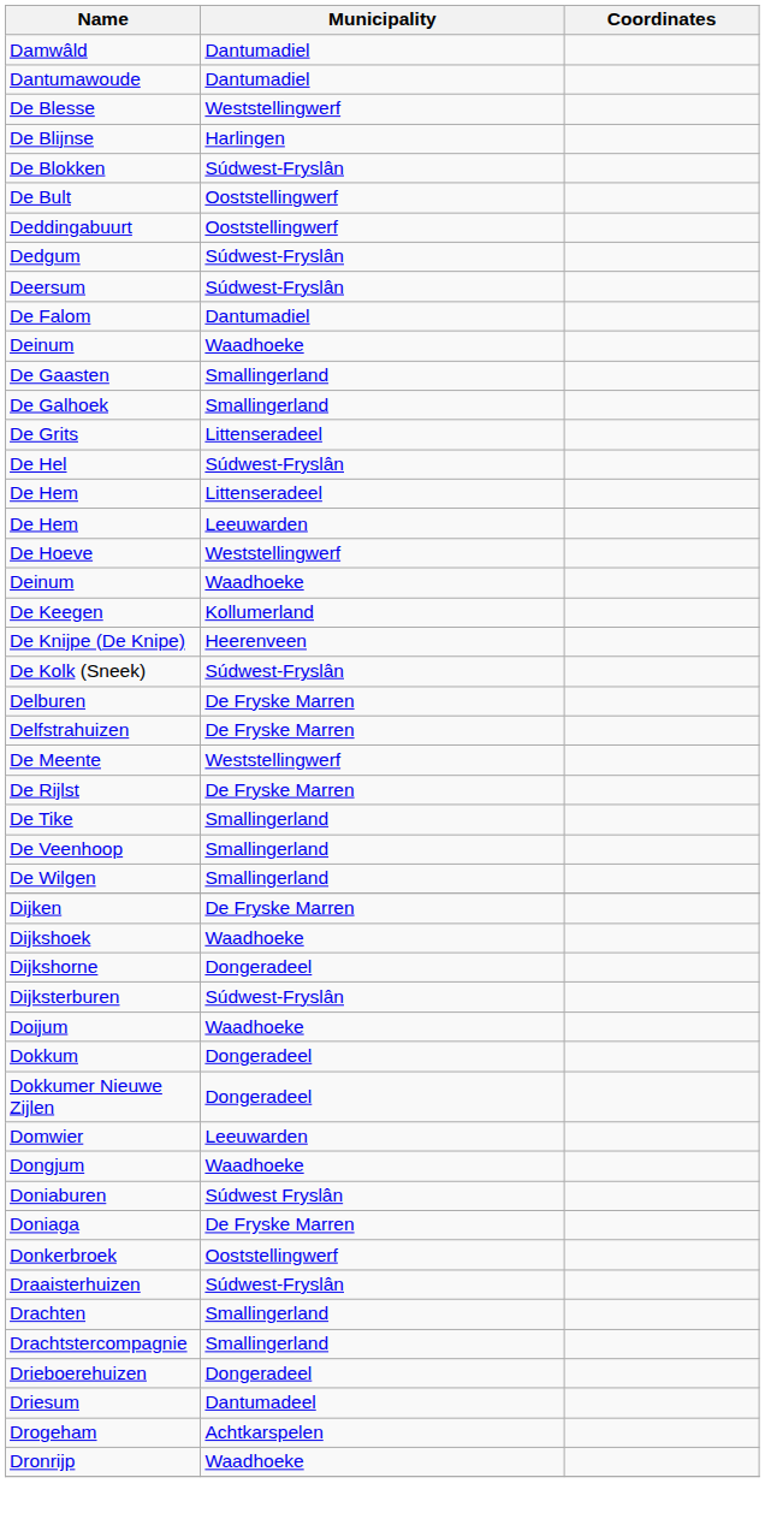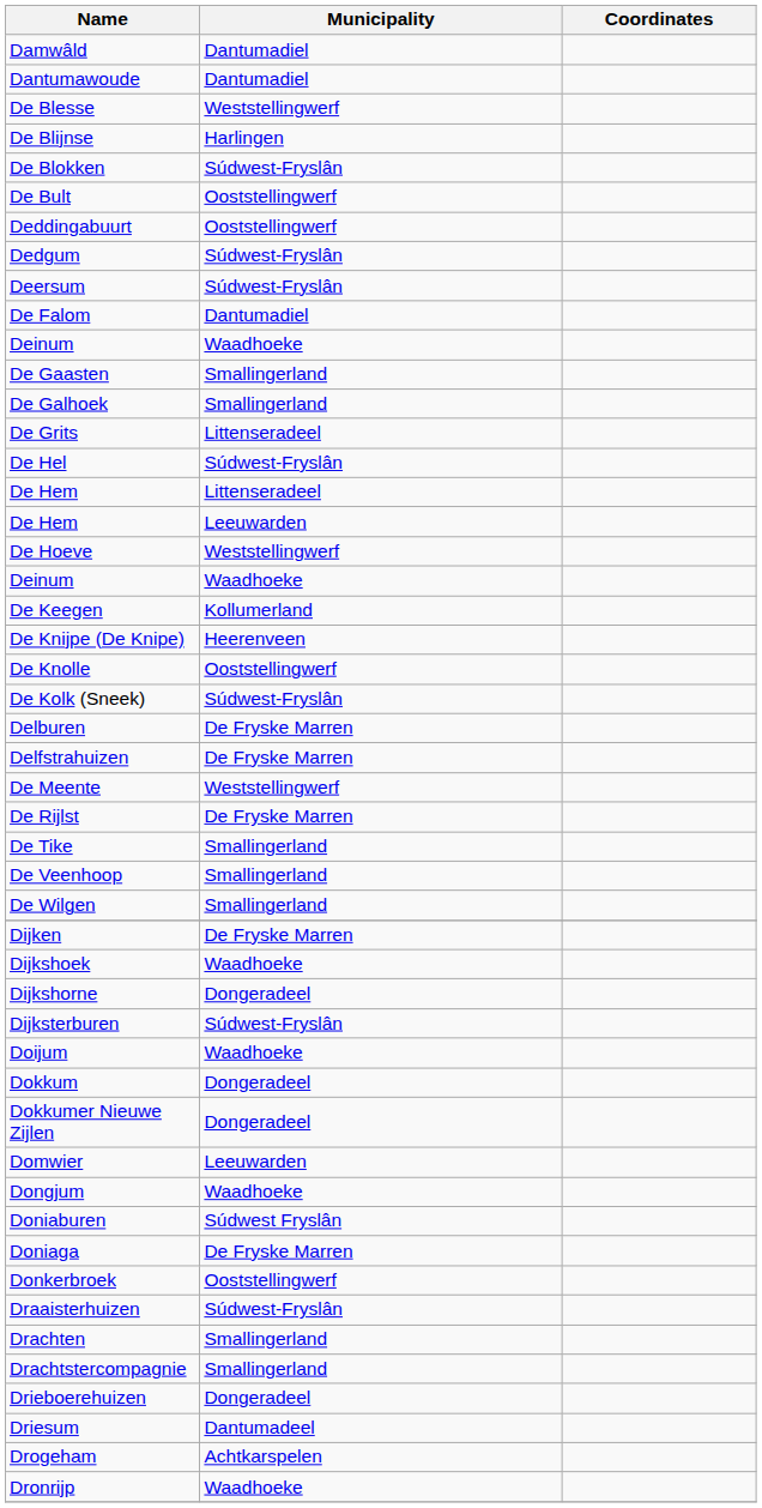 <table class="wikitable sortable">
 <tr>
 <th style="width:10em">Name</th>
 <th style="width:19em">Municipality</th>
 <th style="width:10em" style="text-align:center">Coordinates</th>
 </tr>
 <tr>
 <td><a href='#'>Damwâld</a> </td>
 <td><a href='#'>Dantumadiel</a></td>
 <td></td>
 </tr>
 <tr>
 <td><a href='#'>Dantumawoude</a></td>
 <td><a href='#'>Dantumadiel</a></td>
 <td></td>
 </tr>
 <tr>
 <td><a href='#'>De Blesse</a></td>
 <td><a href='#'>Weststellingwerf</a></td>
 <td></td>
 </tr>
 <tr>
 <td><a href='#'>De Blijnse</a></td>
 <td><a href='#'>Harlingen</a></td>
 <td></td>
 </tr>
 <tr>
 <td><a href='#'>De Blokken</a></td>
 <td><a href='#'>Súdwest-Fryslân</a></td>
 <td></td>
 </tr>
 <tr>
 <td><a href='#'>De Bult</a></td>
 <td><a href='#'>Ooststellingwerf</a></td>
 <td></td>
 </tr>
 <tr>
 <td><a href='#'>Deddingabuurt</a></td>
 <td><a href='#'>Ooststellingwerf</a></td>
 <td></td>
 </tr>
 <tr>
 <td><a href='#'>Dedgum</a></td>
 <td><a href='#'>Súdwest-Fryslân</a></td>
 <td></td>
 </tr>
 <tr>
 <td><a href='#'>Deersum</a> </td>
 <td><a href='#'>Súdwest-Fryslân</a></td>
 <td></td>
 </tr>
 <tr>
 <td><a href='#'>De Falom</a> </td>
 <td><a href='#'>Dantumadiel</a></td>
 <td></td>
 </tr>
 <tr>
 <td><a href='#'>Deinum</a> </td>
 <td><a href='#'>Waadhoeke</a></td>
 <td></td>
 </tr>
 <tr>
 <td><a href='#'>De Gaasten</a></td>
 <td><a href='#'>Smallingerland</a></td>
 <td></td>
 </tr>
 <tr>
 <td><a href='#'>De Galhoek</a></td>
 <td><a href='#'>Smallingerland</a></td>
 <td></td>
 </tr>
 <tr>
 <td><a href='#'>De Grits</a></td>
 <td><a href='#'>Littenseradeel</a></td>
 <td></td>
 </tr>
 <tr>
 <td><a href='#'>De Hel</a></td>
 <td><a href='#'>Súdwest-Fryslân</a></td>
 <td></td>
 </tr>
 <tr>
 <td><a href='#'>De Hem</a></td>
 <td><a href='#'>Littenseradeel</a></td>
 <td></td>
 </tr>
 <tr>
 <td><a href='#'>De Hem</a></td>
 <td><a href='#'>Leeuwarden</a></td>
 <td></td>
 </tr>
 <tr>
 <td><a href='#'>De Hoeve</a></td>
 <td><a href='#'>Weststellingwerf</a></td>
 <td></td>
 </tr>
 <tr>
 <td><a href='#'>Deinum</a></td>
 <td><a href='#'>Waadhoeke</a></td>
 <td></td>
 </tr>
 <tr>
 <td><a href='#'>De Keegen</a></td>
 <td><a href='#'>Kollumerland</a></td>
 <td></td>
 </tr>
 <tr>
 <td><a href='#'>De Knijpe (De Knipe)</a> </td>
 <td><a href='#'>Heerenveen</a></td>
+<td></td>
+</tr>
+<tr>
+<td><a href='#'>De Knolle</a></td>
+<td><a href='#'>Ooststellingwerf</a></td>
 <td></td>
 </tr>
 <tr>
 <td><a href='#'>De Kolk</a> (Sneek)</td>
 <td><a href='#'>Súdwest-Fryslân</a></td>
 <td></td>
 </tr>
 <tr>
 <td><a href='#'>Delburen</a></td>
 <td><a href='#'>De Fryske Marren</a></td>
 <td></td>
 </tr>
 <tr>
 <td><a href='#'>Delfstrahuizen</a></td>
 <td><a href='#'>De Fryske Marren</a></td>
 <td></td>
 </tr>
 <tr>
 <td><a href='#'>De Meente</a></td>
 <td><a href='#'>Weststellingwerf</a></td>
 <td></td>
 </tr>
 <tr>
 <td><a href='#'>De Rijlst</a></td>
 <td><a href='#'>De Fryske Marren</a></td>
 <td></td>
 </tr>
 <tr>
 <td><a href='#'>De Tike</a></td>
 <td><a href='#'>Smallingerland</a></td>
 <td></td>
 </tr>
 <tr>
 <td><a href='#'>De Veenhoop</a></td>
 <td><a href='#'>Smallingerland</a></td>
 <td></td>
 </tr>
 <tr>
 <td><a href='#'>De Wilgen</a></td>
 <td><a href='#'>Smallingerland</a></td>
 <td></td>
 </tr>
 <tr>
 </tr>
 <tr>
 <td><a href='#'>Dijken</a></td>
 <td><a href='#'>De Fryske Marren</a></td>
 <td></td>
 </tr>
 <tr>
 <td><a href='#'>Dijkshoek</a></td>
 <td><a href='#'>Waadhoeke</a></td>
 <td></td>
 </tr>
 <tr>
 <td><a href='#'>Dijkshorne</a></td>
 <td><a href='#'>Dongeradeel</a></td>
 <td></td>
 </tr>
 <tr>
 <td><a href='#'>Dijksterburen</a></td>
 <td><a href='#'>Súdwest-Fryslân</a></td>
 <td></td>
 </tr>
 <tr>
 <td><a href='#'>Doijum</a></td>
 <td><a href='#'>Waadhoeke</a></td>
 <td></td>
 </tr>
 <tr>
 <td><a href='#'>Dokkum</a></td>
 <td><a href='#'>Dongeradeel</a></td>
 <td></td>
 </tr>
 <tr>
 <td><a href='#'>Dokkumer Nieuwe Zijlen</a></td>
 <td><a href='#'>Dongeradeel</a></td>
 <td></td>
 </tr>
 <tr>
 <td><a href='#'>Domwier</a></td>
 <td><a href='#'>Leeuwarden</a></td>
 <td></td>
 </tr>
 <tr>
 <td><a href='#'>Dongjum</a></td>
 <td><a href='#'>Waadhoeke</a></td>
 <td></td>
 </tr>
 <tr>
 <td><a href='#'>Doniaburen</a></td>
 <td><a href='#'>Súdwest Fryslân</a></td>
 <td></td>
 </tr>
 <tr>
 <td><a href='#'>Doniaga</a></td>
 <td><a href='#'>De Fryske Marren</a></td>
 <td></td>
 </tr>
 <tr>
 <td><a href='#'>Donkerbroek</a></td>
 <td><a href='#'>Ooststellingwerf</a></td>
 <td></td>
 </tr>
 <tr>
 <td><a href='#'>Draaisterhuizen</a></td>
 <td><a href='#'>Súdwest-Fryslân</a></td>
 <td></td>
 </tr>
 <tr>
 <td><a href='#'>Drachten</a></td>
 <td><a href='#'>Smallingerland</a></td>
 <td></td>
 </tr>
 <tr>
 <td><a href='#'>Drachtstercompagnie</a></td>
 <td><a href='#'>Smallingerland</a></td>
 <td></td>
 </tr>
 <tr>
 <td><a href='#'>Drieboerehuizen</a></td>
 <td><a href='#'>Dongeradeel</a></td>
 <td></td>
 </tr>
 <tr>
 <td><a href='#'>Driesum</a> </td>
 <td><a href='#'>Dantumadeel</a></td>
 <td></td>
 </tr>
 <tr>
 <td><a href='#'>Drogeham</a></td>
 <td><a href='#'>Achtkarspelen</a></td>
 <td></td>
 </tr>
 <tr>
 <td><a href='#'>Dronrijp</a> </td>
 <td><a href='#'>Waadhoeke</a></td>
 <td></td>
 </tr>
 <tr>
 </tr>
 </table>
